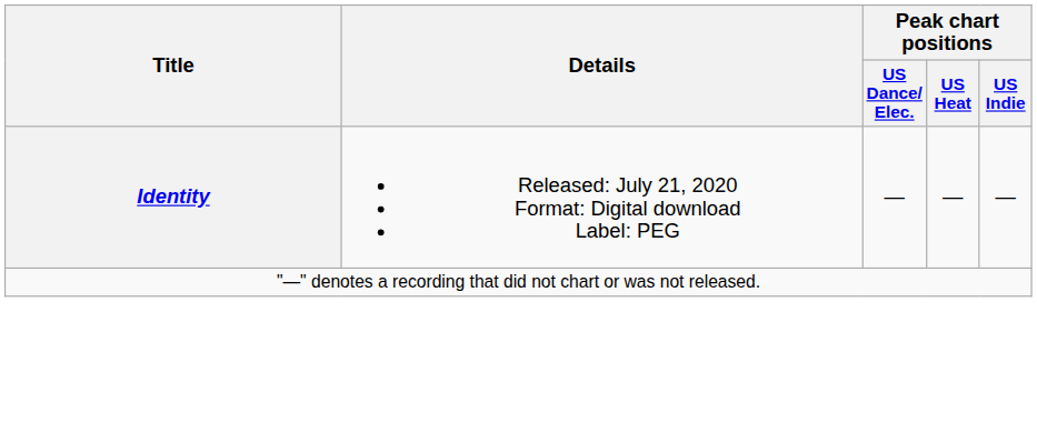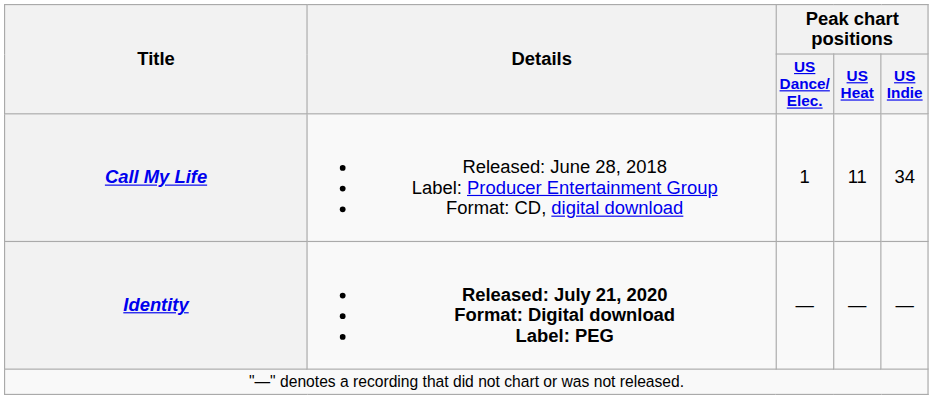 <table class="wikitable plainrowheaders" style="text-align:center;">
 <tr>
 <th rowspan="2" style="width:16em;">Title</th>
 <th rowspan="2" style="width:25em;">Details</th>
 <th colspan="3">Peak chart positions</th>
 </tr>
 <tr style="font-size:smaller;">
 <th width="35"><a href='#'>US<br>Dance/<br>Elec.</a></th>
 <th width="35"><a href='#'>US<br>Heat</a><br></th>
 <th width="35"><a href='#'>US Indie</a><br></th>
 </tr>
 <tr>
+<th scope="row"><em><a href='#'>Call My Life</a></em></th>
+<td><br><ul><li>Released: June 28, 2018</li><li>Label: <a href='#'>Producer Entertainment Group</a></li><li>Format: CD, <a href='#'>digital download</a></li></ul></td>
+<td>1</td>
+<td>11</td>
+<td>34</td>
+</tr>
+<tr>
 <th scope="row"><em><a href='#'>Identity</a></em></th>
-<td><br><ul><li>Released: July 21, 2020</li><li>Format: Digital download</li><li>Label: PEG</li></ul></td>
+<td><strong><br><ul><li>Released: July 21, 2020</li><li>Format: Digital download</li><li>Label: PEG</li></ul></strong></td>
 <td>—</td>
 <td>—</td>
 <td>—</td>
 </tr>
 <tr>
 <td colspan="5" style="font-size:85%">"—" denotes a recording that did not chart or was not released.</td>
 </tr>
 </table>
